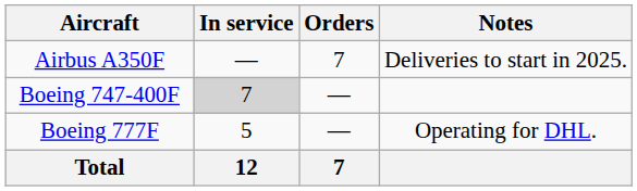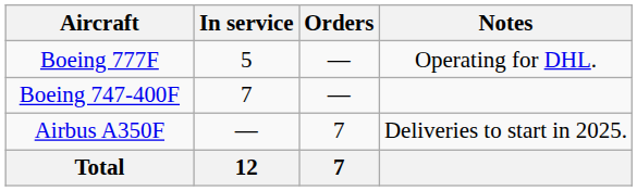 <table class="wikitable" style="border-collapse:collapse;text-align:center;margin:auto;">
 <tr>
 <th style="width:125px;">Aircraft</th>
 <th>In service</th>
 <th>Orders</th>
 <th>Notes</th>
 </tr>
 <tr>
+<td><a href='#'>Boeing 777F</a></td>
+<td>5</td>
+<td>—</td>
+<td>Operating for <a href='#'>DHL</a>.</td>
+</tr>
+<tr>
+<td><a href='#'>Boeing 747-400F</a></td>
+<td>7</td>
+<td>—</td>
+<td></td>
+</tr>
+<tr>
 <td><a href='#'>Airbus A350F</a></td>
 <td>—</td>
 <td>7</td>
 <td>Deliveries to start in 2025.</td>
-</tr>
-<tr>
-<td><a href='#'>Boeing 747-400F</a></td>
-<td style="background: lightgrey;">7</td>
-<td>—</td>
-<td></td>
-</tr>
-<tr>
-<td><a href='#'>Boeing 777F</a></td>
-<td>5</td>
-<td>—</td>
-<td>Operating for <a href='#'>DHL</a>.</td>
 </tr>
 <tr>
 <th>Total</th>
 <th>12</th>
 <th>7</th>
 <th></th>
 </tr>
 </table>
